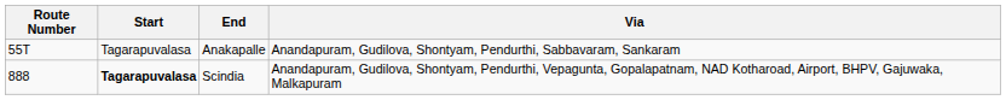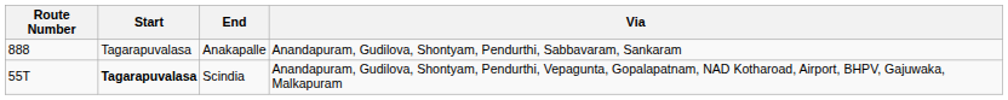 <table class="sortable wikitable">
 <tr>
 <th>Route Number</th>
 <th>Start</th>
 <th>End</th>
 <th>Via</th>
 </tr>
 <tr>
-<td>55T</td>
+<td>888</td>
 <td>Tagarapuvalasa</td>
 <td>Anakapalle</td>
 <td>Anandapuram, Gudilova, Shontyam, Pendurthi, Sabbavaram, Sankaram</td>
 </tr>
 <tr>
-<td>888</td>
+<td>55T</td>
 <td><strong>Tagarapuvalasa</strong></td>
 <td>Scindia</td>
 <td>Anandapuram, Gudilova, Shontyam, Pendurthi, Vepagunta, Gopalapatnam, NAD Kotharoad, Airport, BHPV, Gajuwaka, Malkapuram</td>
 </tr>
 </table>
